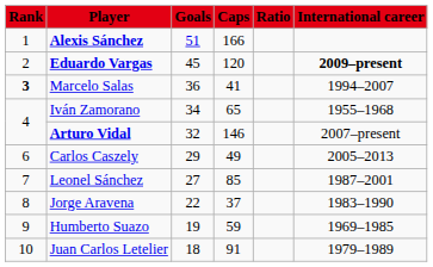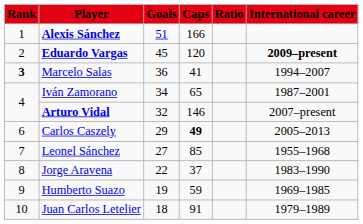 <table class="wikitable sortable" style="text-align: center">
 <tr align=center>
 <th style="background:#E30013"><span>Rank</span></th>
 <th style="background:#E30013"><span>Player</span></th>
 <th style="background:#E30013"><span>Goals</span></th>
 <th style="background:#E30013"><span>Caps</span></th>
 <th style="background:#E30013"><span>Ratio</span></th>
 <th style="background:#E30013"><span>International career</span></th>
 </tr>
 <tr>
 <td>1</td>
 <td align=left><strong><a href='#'>Alexis Sánchez</a></strong></td>
 <td><a href='#'>51</a></td>
 <td>166</td>
 <td></td>
 <td></td>
 </tr>
 <tr>
 <td>2</td>
 <td align=left><strong><a href='#'>Eduardo Vargas</a></strong></td>
 <td>45</td>
 <td>120</td>
 <td></td>
 <td><strong>2009–present</strong></td>
 </tr>
 <tr>
 <td><strong>3</strong></td>
 <td align=left><a href='#'>Marcelo Salas</a></td>
 <td>36</td>
 <td>41</td>
 <td></td>
 <td>1994–2007</td>
 </tr>
 <tr>
 <td rowspan=2>4</td>
 <td align=left><a href='#'>Iván Zamorano</a></td>
 <td>34</td>
 <td>65</td>
 <td></td>
-<td>1955–1968</td>
+<td>1987–2001</td>
 </tr>
 <tr>
 <td align=left><strong><a href='#'>Arturo Vidal</a></strong></td>
 <td>32</td>
 <td>146</td>
 <td></td>
 <td>2007–present</td>
 </tr>
 <tr>
 <td>6</td>
 <td align=left><a href='#'>Carlos Caszely</a></td>
 <td>29</td>
-<td>49</td>
+<td><strong>49</strong></td>
 <td></td>
 <td>2005–2013</td>
 </tr>
 <tr>
 <td>7</td>
 <td align=left><a href='#'>Leonel Sánchez</a></td>
 <td>27</td>
 <td>85</td>
 <td></td>
-<td>1987–2001</td>
+<td>1955–1968</td>
 </tr>
 <tr>
 <td>8</td>
 <td align=left><a href='#'>Jorge Aravena</a></td>
 <td>22</td>
 <td>37</td>
 <td></td>
 <td>1983–1990</td>
 </tr>
 <tr>
 <td>9</td>
 <td align=left><a href='#'>Humberto Suazo</a></td>
 <td>19</td>
 <td>59</td>
 <td></td>
 <td>1969–1985</td>
 </tr>
 <tr>
 <td>10</td>
 <td align=left><a href='#'>Juan Carlos Letelier</a></td>
 <td>18</td>
 <td>91</td>
 <td></td>
 <td>1979–1989</td>
 </tr>
 </table>
